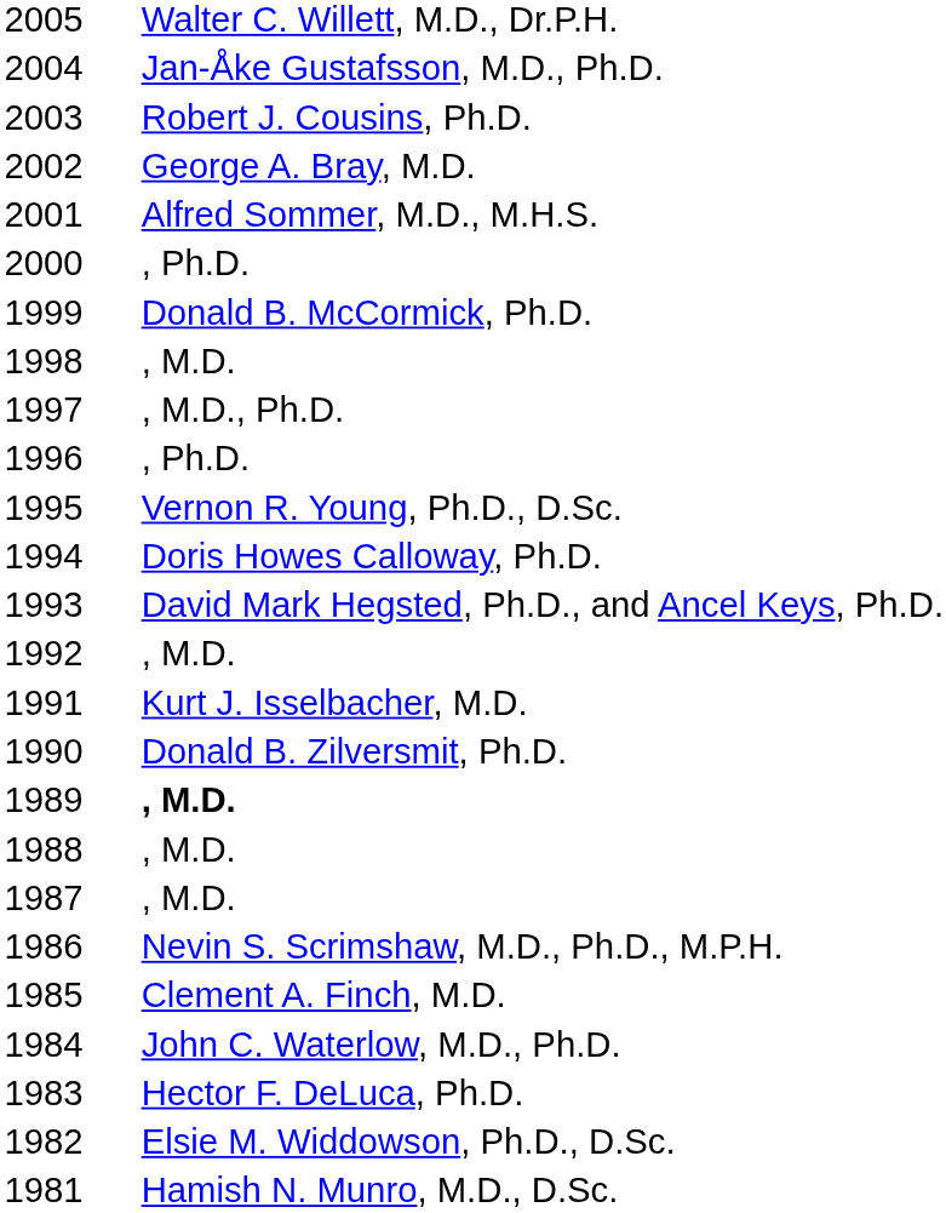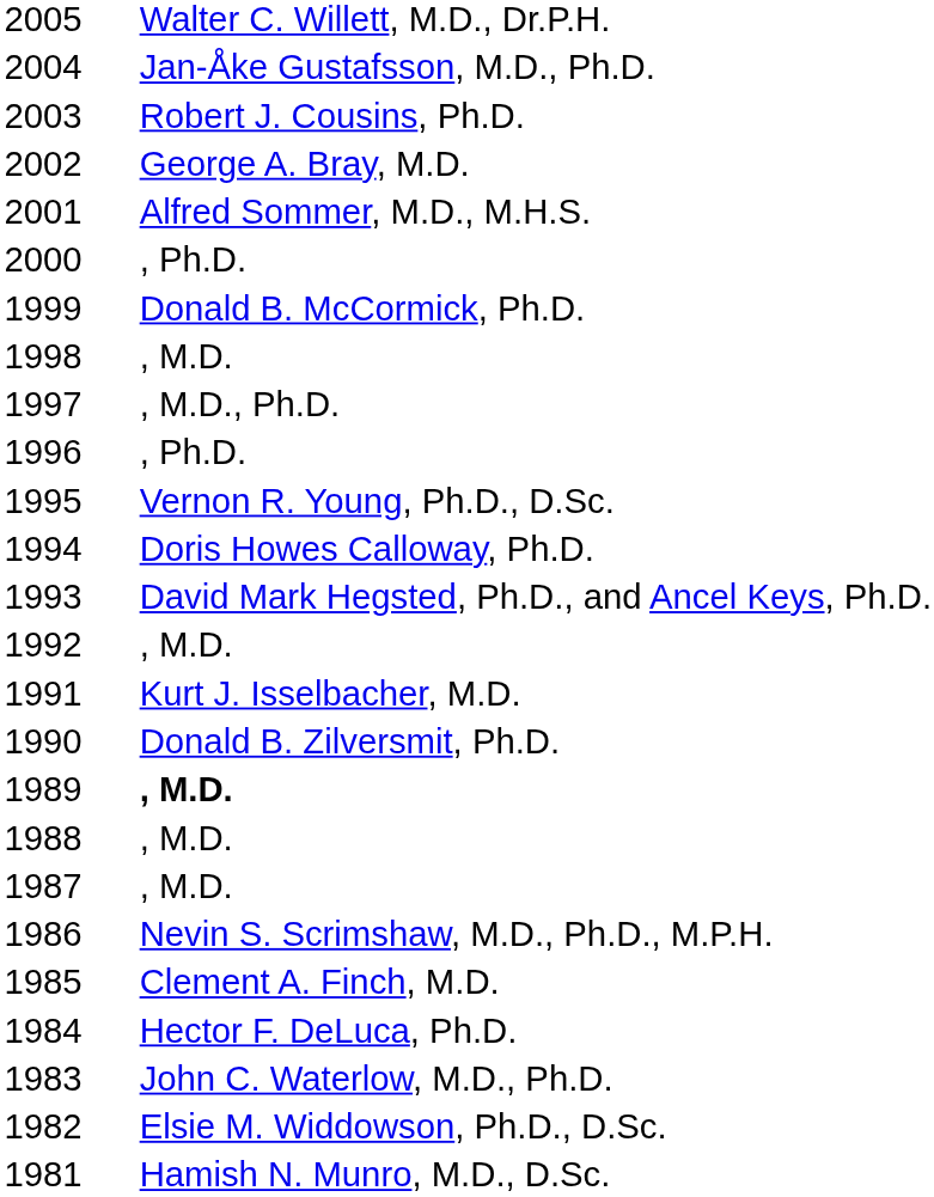 <table>
 <tr>
 <td>2005</td>
 <td><a href='#'>Walter C. Willett</a>, M.D., Dr.P.H.</td>
 </tr>
 <tr>
 <td>2004</td>
 <td><a href='#'>Jan-Åke Gustafsson</a>, M.D., Ph.D.</td>
 </tr>
 <tr>
 <td>2003</td>
 <td><a href='#'>Robert J. Cousins</a>, Ph.D.</td>
 </tr>
 <tr>
 <td>2002</td>
 <td><a href='#'>George A. Bray</a>, M.D.</td>
 </tr>
 <tr>
 <td>2001</td>
 <td><a href='#'>Alfred Sommer</a>, M.D., M.H.S.</td>
 </tr>
 <tr>
 <td>2000</td>
 <td>, Ph.D.</td>
 </tr>
 <tr>
 <td>1999</td>
 <td><a href='#'>Donald B. McCormick</a>, Ph.D.</td>
 </tr>
 <tr>
 <td>1998</td>
 <td>, M.D.</td>
 </tr>
 <tr>
 <td>1997</td>
 <td>, M.D., Ph.D.</td>
 </tr>
 <tr>
 <td>1996</td>
 <td>, Ph.D.</td>
 </tr>
 <tr>
 <td>1995</td>
 <td><a href='#'>Vernon R. Young</a>, Ph.D., D.Sc.</td>
 </tr>
 <tr>
 <td>1994</td>
 <td><a href='#'>Doris Howes Calloway</a>, Ph.D.</td>
 </tr>
 <tr>
 <td>1993</td>
 <td><a href='#'>David Mark Hegsted</a>, Ph.D., and <a href='#'>Ancel Keys</a>, Ph.D.</td>
 </tr>
 <tr>
 <td>1992</td>
 <td>, M.D.</td>
 </tr>
 <tr>
 <td>1991</td>
 <td><a href='#'>Kurt J. Isselbacher</a>, M.D.</td>
 </tr>
 <tr>
 <td>1990</td>
 <td><a href='#'>Donald B. Zilversmit</a>, Ph.D.</td>
 </tr>
 <tr>
 <td>1989</td>
 <td><strong>, M.D.</strong></td>
 </tr>
 <tr>
 <td>1988</td>
 <td>, M.D.</td>
 </tr>
 <tr>
 <td>1987</td>
 <td>, M.D.</td>
 </tr>
 <tr>
 <td>1986</td>
 <td><a href='#'>Nevin S. Scrimshaw</a>, M.D., Ph.D., M.P.H.</td>
 </tr>
 <tr>
 <td>1985</td>
 <td><a href='#'>Clement A. Finch</a>, M.D.</td>
 </tr>
 <tr>
 <td>1984</td>
-<td><a href='#'>John C. Waterlow</a>, M.D., Ph.D.</td>
+<td><a href='#'>Hector F. DeLuca</a>, Ph.D.</td>
 </tr>
 <tr>
 <td>1983</td>
-<td><a href='#'>Hector F. DeLuca</a>, Ph.D.</td>
+<td><a href='#'>John C. Waterlow</a>, M.D., Ph.D.</td>
 </tr>
 <tr>
 <td>1982</td>
 <td><a href='#'>Elsie M. Widdowson</a>, Ph.D., D.Sc.</td>
 </tr>
 <tr>
 <td>1981     </td>
 <td><a href='#'>Hamish N. Munro</a>, M.D., D.Sc.</td>
 </tr>
 <tr>
 </tr>
 </table>
